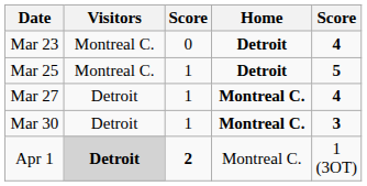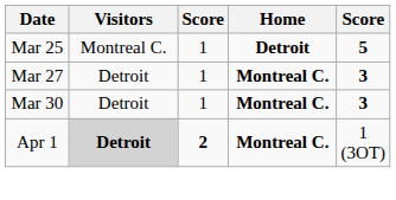 <table class="wikitable">
 <tr>
 <th width="50">Date</th>
 <th width="90">Visitors</th>
 <th width="25">Score</th>
 <th width="90">Home</th>
 <th width="25">Score</th>
-</tr>
-<tr align="center">
-<td>Mar 23</td>
-<td>Montreal C.</td>
-<td align="center">0</td>
-<td><strong>Detroit</strong></td>
-<td align="center"><strong>4</strong></td>
 </tr>
 <tr align="center">
 <td>Mar 25</td>
 <td>Montreal C.</td>
 <td align="center">1</td>
 <td><strong>Detroit</strong></td>
 <td align="center"><strong>5</strong></td>
 </tr>
 <tr align="center">
 <td>Mar 27</td>
 <td>Detroit</td>
 <td align="center">1</td>
 <td><strong>Montreal C.</strong></td>
-<td align="center"><strong>4</strong></td>
+<td align="center"><strong>3</strong></td>
 </tr>
 <tr align="center">
 <td>Mar 30</td>
 <td>Detroit</td>
 <td align="center">1</td>
 <td><strong>Montreal C.</strong></td>
 <td align="center"><strong>3</strong></td>
 </tr>
 <tr align="center">
 <td>Apr 1</td>
 <td style="background: lightgrey;"><strong>Detroit</strong></td>
 <td align="center"><strong>2</strong></td>
-<td>Montreal C.</td>
+<td><strong>Montreal C.</strong></td>
 <td align="center">1 (3OT)</td>
 </tr>
 </table>
